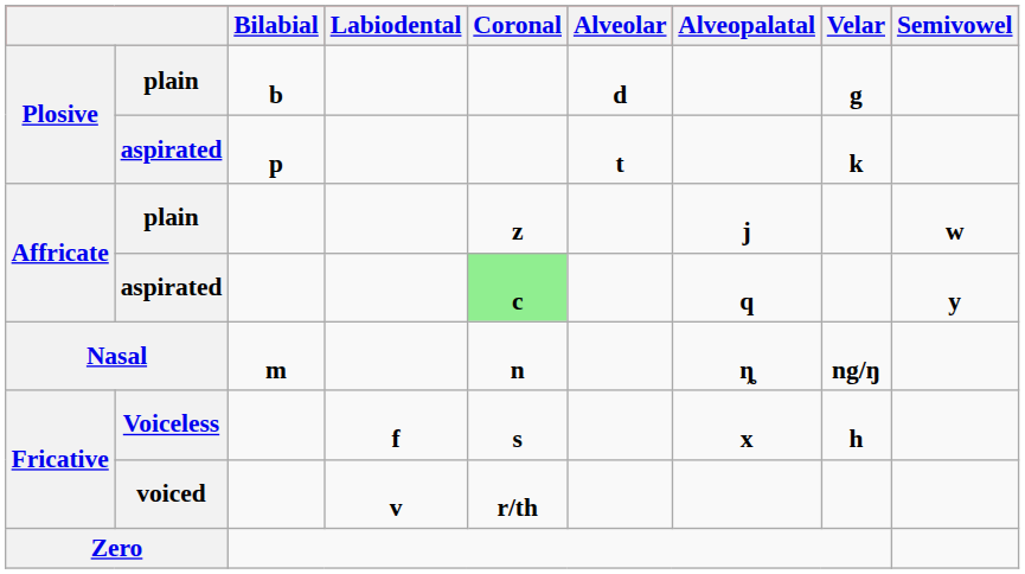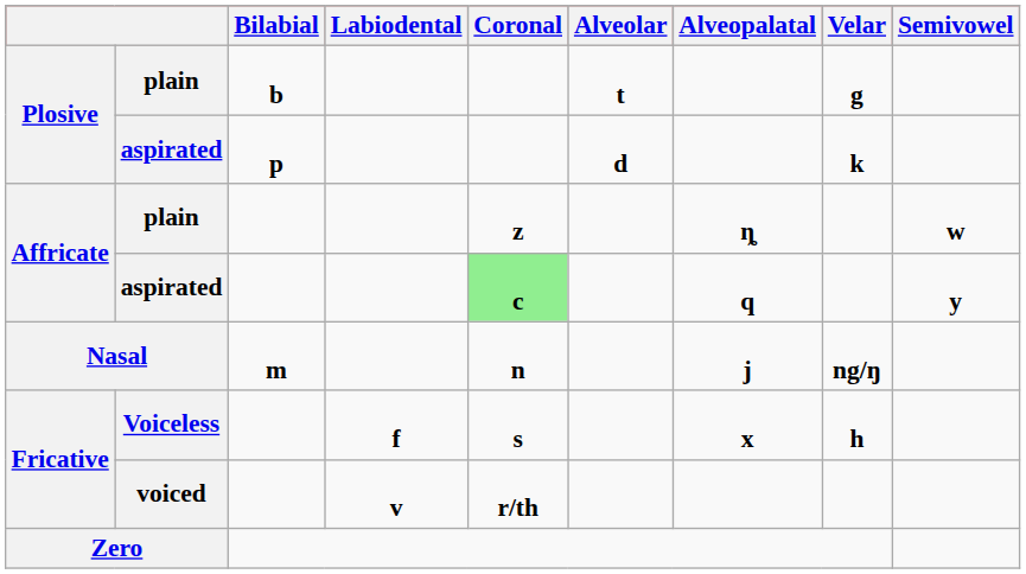 <table class="wikitable" style="text-align:center">
 <tr style="background:maroon; color:black">
 <th colspan=2></th>
 <th><a href='#'>Bilabial</a></th>
 <th><a href='#'>Labiodental</a></th>
 <th><a href='#'>Coronal</a></th>
 <th><a href='#'>Alveolar</a></th>
 <th><a href='#'>Alveopalatal</a></th>
 <th><a href='#'>Velar</a></th>
 <th><a href='#'>Semivowel</a></th>
 </tr>
 <tr>
 <th rowspan=2><a href='#'>Plosive</a></th>
 <th>plain</th>
 <td><br><strong>b</strong> </td>
 <td></td>
 <td></td>
-<td><br><strong>d</strong> </td>
+<td><br><strong>t</strong> </td>
 <td></td>
 <td><br><strong>g</strong> </td>
 <td></td>
 </tr>
 <tr>
 <th><a href='#'>aspirated</a></th>
 <td><br><strong>p</strong> </td>
 <td></td>
 <td></td>
-<td><br><strong>t</strong> </td>
+<td><br><strong>d</strong> </td>
 <td></td>
 <td><br><strong>k</strong> </td>
 <td></td>
 </tr>
 <tr>
 <th rowspan=2><a href='#'>Affricate</a></th>
 <th>plain</th>
 <td></td>
 <td></td>
 <td><br><strong>z</strong> </td>
 <td></td>
-<td><br><strong>j</strong> </td>
+<td><br><strong>ȵ</strong> </td>
 <td></td>
 <td><br><strong>w</strong> </td>
 </tr>
 <tr>
 <th>aspirated</th>
 <td></td>
 <td></td>
 <td style="background: lightgreen;"><br><strong>c</strong> </td>
 <td></td>
 <td><br><strong>q</strong> </td>
 <td></td>
 <td><br><strong>y</strong> </td>
 </tr>
 <tr>
 <th colspan=2><a href='#'>Nasal</a></th>
 <td><br><strong>m</strong> </td>
 <td></td>
 <td><br><strong>n</strong> </td>
 <td></td>
-<td><br><strong>ȵ</strong> </td>
+<td><br><strong>j</strong> </td>
 <td><br><strong>ng/ŋ</strong> </td>
 <td></td>
 </tr>
 <tr>
 <th rowspan=2><a href='#'>Fricative</a></th>
 <th><a href='#'>Voiceless</a></th>
 <td></td>
 <td><br><strong>f</strong> </td>
 <td><br><strong>s</strong> </td>
 <td></td>
 <td><br><strong>x</strong> </td>
 <td><br><strong>h</strong> </td>
 <td></td>
 </tr>
 <tr>
 <th>voiced</th>
 <td></td>
 <td><br><strong>v</strong> </td>
 <td><br><strong>r/th</strong> </td>
 <td></td>
 <td></td>
 <td></td>
 <td></td>
 </tr>
 <tr>
 <th colspan=2><a href='#'>Zero</a></th>
 <td colspan=6><br> </td>
 <td></td>
 </tr>
 </table>
